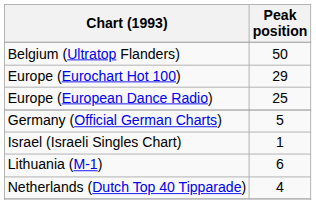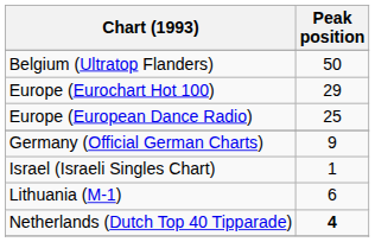 <table class="wikitable sortable">
 <tr>
 <th>Chart (1993)</th>
 <th>Peak<br>position</th>
 </tr>
 <tr>
 </tr>
 <tr>
 <td align="left">Belgium (<a href='#'>Ultratop</a> Flanders)</td>
 <td align="center">50</td>
 </tr>
 <tr>
 <td align="left">Europe (<a href='#'>Eurochart Hot 100</a>)</td>
 <td align="center">29</td>
 </tr>
 <tr>
 <td align="left">Europe (<a href='#'>European Dance Radio</a>)</td>
 <td align="center">25</td>
 </tr>
 <tr>
 </tr>
 <tr>
 </tr>
 <tr>
 <td align="left">Germany (<a href='#'>Official German Charts</a>)</td>
-<td align="center">5</td>
+<td align="center">9</td>
 </tr>
 <tr>
 <td align="left">Israel (Israeli Singles Chart)</td>
 <td align="center">1</td>
 </tr>
 <tr>
 <td align="left">Lithuania (<a href='#'>M-1</a>)</td>
 <td align="center">6</td>
 </tr>
 <tr>
 <td align="left">Netherlands (<a href='#'>Dutch Top 40 Tipparade</a>)</td>
-<td align="center">4</td>
+<td align="center"><strong>4</strong></td>
 </tr>
 <tr>
 </tr>
 <tr>
 </tr>
 <tr>
 </tr>
 </table>
